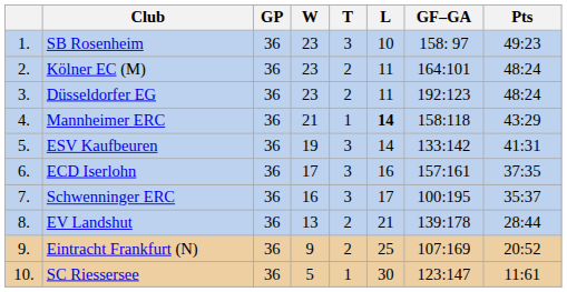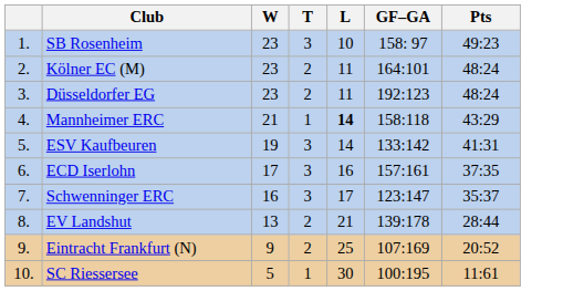 <table class="wikitable">
 <tr>
 <th width="30"></th>
 <th width="200">Club</th>
-<th width="30">GP</th>
 <th width="30">W</th>
 <th width="30">T</th>
 <th width="30">L</th>
 <th width="70">GF–GA</th>
 <th width="70">Pts</th>
 </tr>
 <tr bgcolor="#BCD2EE" align="center">
 <td>1.</td>
 <td align="left"><a href='#'>SB Rosenheim</a></td>
-<td>36</td>
 <td>23</td>
 <td>3</td>
 <td>10</td>
 <td>158: 97</td>
 <td>49:23</td>
 </tr>
 <tr bgcolor=#BCD2EE align="center">
 <td>2.</td>
 <td align="left"><a href='#'>Kölner EC</a> (M)</td>
-<td>36</td>
 <td>23</td>
 <td>2</td>
 <td>11</td>
 <td>164:101</td>
 <td>48:24</td>
 </tr>
 <tr bgcolor=#BCD2EE align="center">
 <td>3.</td>
 <td align="left"><a href='#'>Düsseldorfer EG</a></td>
-<td>36</td>
 <td>23</td>
 <td>2</td>
 <td>11</td>
 <td>192:123</td>
 <td>48:24</td>
 </tr>
 <tr bgcolor=#BCD2EE align="center">
 <td>4.</td>
 <td align="left"><a href='#'>Mannheimer ERC</a></td>
-<td>36</td>
 <td>21</td>
 <td>1</td>
 <td><strong>14</strong></td>
 <td>158:118</td>
 <td>43:29</td>
 </tr>
 <tr bgcolor=#BCD2EE align="center">
 <td>5.</td>
 <td align="left"><a href='#'>ESV Kaufbeuren</a></td>
-<td>36</td>
 <td>19</td>
 <td>3</td>
 <td>14</td>
 <td>133:142</td>
 <td>41:31</td>
 </tr>
 <tr bgcolor=#BCD2EE align="center">
 <td>6.</td>
 <td align="left"><a href='#'>ECD Iserlohn</a></td>
-<td>36</td>
 <td>17</td>
 <td>3</td>
 <td>16</td>
 <td>157:161</td>
 <td>37:35</td>
 </tr>
 <tr bgcolor=#BCD2EE align="center">
 <td>7.</td>
 <td align="left"><a href='#'>Schwenninger ERC</a></td>
-<td>36</td>
 <td>16</td>
 <td>3</td>
 <td>17</td>
-<td>100:195</td>
+<td>123:147</td>
 <td>35:37</td>
 </tr>
 <tr bgcolor=#BCD2EE align="center">
 <td>8.</td>
 <td align="left"><a href='#'>EV Landshut</a></td>
-<td>36</td>
 <td>13</td>
 <td>2</td>
 <td>21</td>
 <td>139:178</td>
 <td>28:44</td>
 </tr>
 <tr bgcolor=#EECFA1 align="center">
 <td>9.</td>
 <td align="left"><a href='#'>Eintracht Frankfurt</a> (N)</td>
-<td>36</td>
 <td>9</td>
 <td>2</td>
 <td>25</td>
 <td>107:169</td>
 <td>20:52</td>
 </tr>
 <tr bgcolor=#EECFA1 align="center">
 <td>10.</td>
 <td align="left"><a href='#'>SC Riessersee</a></td>
-<td>36</td>
 <td>5</td>
 <td>1</td>
 <td>30</td>
-<td>123:147</td>
+<td>100:195</td>
 <td>11:61</td>
 </tr>
 </table>
